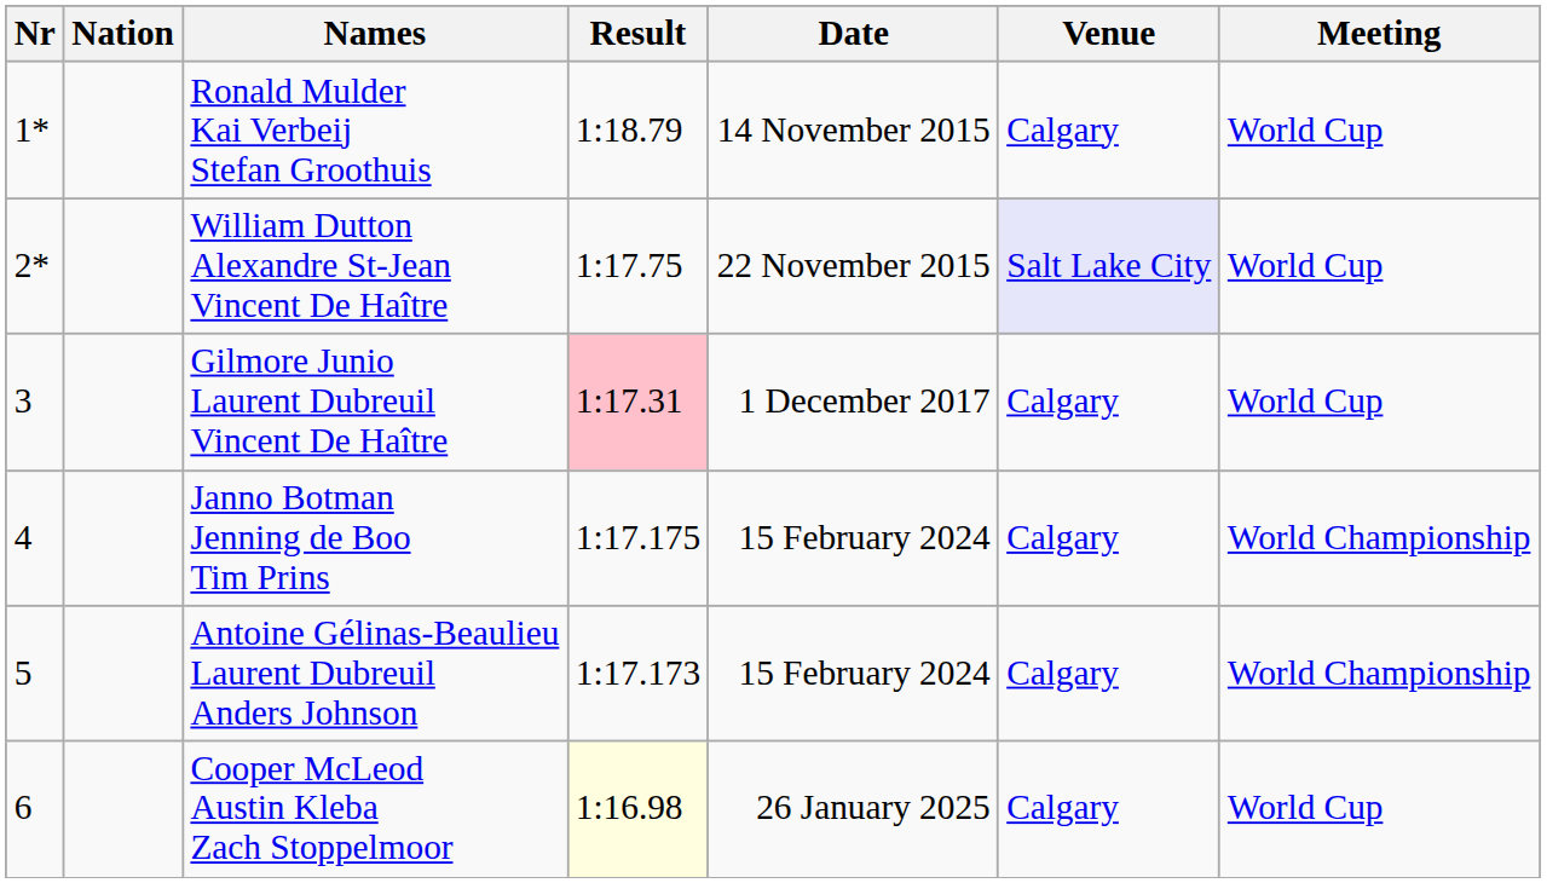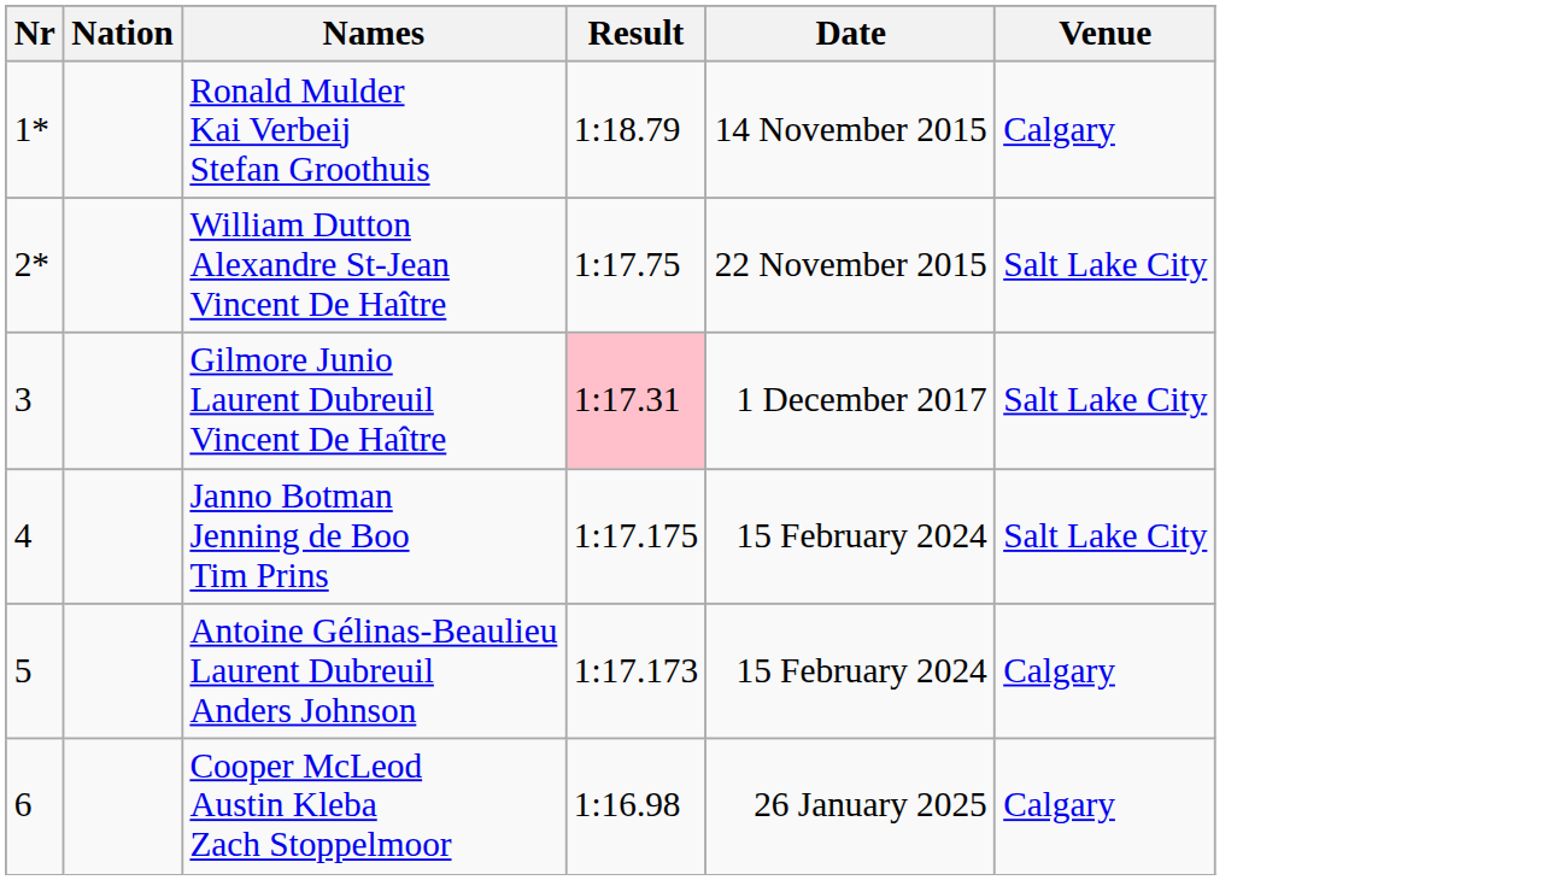 <table class="wikitable">
 <tr>
 <th>Nr</th>
 <th>Nation</th>
 <th>Names</th>
 <th>Result</th>
 <th>Date</th>
 <th>Venue</th>
-<th>Meeting</th>
 </tr>
 <tr>
 <td>1*</td>
 <td></td>
 <td><a href='#'>Ronald Mulder</a><br><a href='#'>Kai Verbeij</a><br><a href='#'>Stefan Groothuis</a></td>
 <td>1:18.79</td>
 <td align="right">14 November 2015</td>
 <td><a href='#'>Calgary</a></td>
-<td><a href='#'>World Cup</a></td>
 </tr>
 <tr>
 <td>2*</td>
 <td></td>
 <td><a href='#'>William Dutton</a><br><a href='#'>Alexandre St-Jean</a><br><a href='#'>Vincent De Haître</a></td>
 <td>1:17.75</td>
 <td align="right">22 November 2015</td>
-<td style="background: lavender;"><a href='#'>Salt Lake City</a></td>
-<td><a href='#'>World Cup</a></td>
+<td><a href='#'>Salt Lake City</a></td>
 </tr>
 <tr>
 <td>3</td>
 <td></td>
 <td><a href='#'>Gilmore Junio</a><br><a href='#'>Laurent Dubreuil</a><br><a href='#'>Vincent De Haître</a></td>
 <td style="background: pink;">1:17.31</td>
 <td align="right">1 December 2017</td>
-<td><a href='#'>Calgary</a></td>
-<td><a href='#'>World Cup</a></td>
+<td><a href='#'>Salt Lake City</a></td>
 </tr>
 <tr>
 <td>4</td>
 <td></td>
 <td><a href='#'>Janno Botman</a><br><a href='#'>Jenning de Boo</a><br><a href='#'>Tim Prins</a></td>
 <td>1:17.175</td>
 <td align="right">15 February 2024</td>
-<td><a href='#'>Calgary</a></td>
-<td><a href='#'>World Championship</a></td>
+<td><a href='#'>Salt Lake City</a></td>
 </tr>
 <tr>
 <td>5</td>
 <td></td>
 <td><a href='#'>Antoine Gélinas-Beaulieu</a><br><a href='#'>Laurent Dubreuil</a><br><a href='#'>Anders Johnson</a></td>
 <td>1:17.173</td>
 <td align="right">15 February 2024</td>
 <td><a href='#'>Calgary</a></td>
-<td><a href='#'>World Championship</a></td>
 </tr>
 <tr>
 <td>6</td>
 <td></td>
 <td><a href='#'>Cooper McLeod</a><br><a href='#'>Austin Kleba</a><br><a href='#'>Zach Stoppelmoor</a></td>
-<td style="background: lightyellow;">1:16.98</td>
+<td>1:16.98</td>
 <td align="right">26 January 2025</td>
 <td><a href='#'>Calgary</a></td>
-<td><a href='#'>World Cup</a></td>
 </tr>
 </table>
